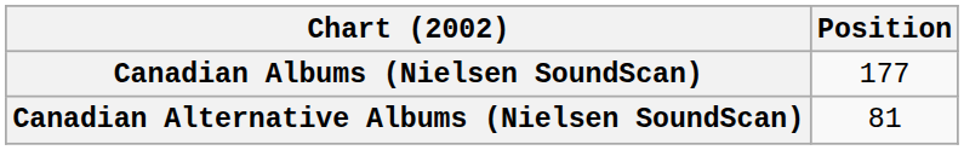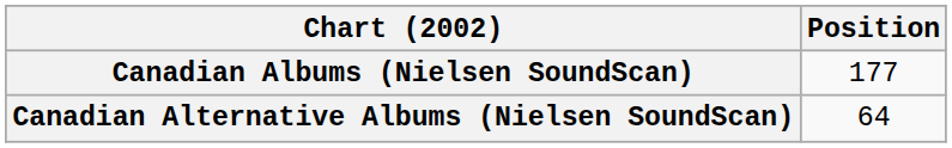 <table class="wikitable plainrowheaders" style="text-align:center">
 <tr>
 <th scope="col">Chart (2002)</th>
 <th scope="col">Position</th>
 </tr>
 <tr>
 <th scope="row">Canadian Albums (Nielsen SoundScan)</th>
 <td>177</td>
 </tr>
 <tr>
 <th scope="row">Canadian Alternative Albums (Nielsen SoundScan)</th>
-<td>81</td>
+<td>64</td>
 </tr>
 </table>
